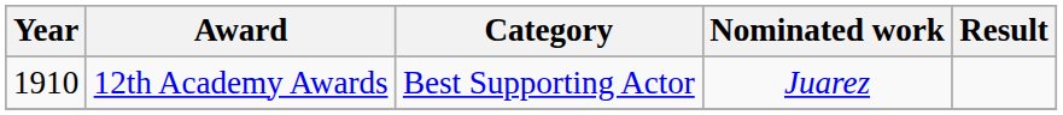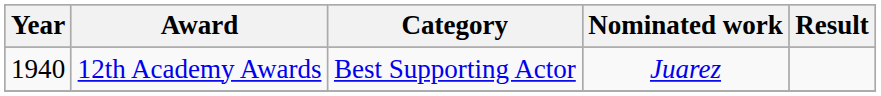 <table class="wikitable sortable plainrowheaders" style="text-align:center;">
 <tr>
 <th>Year</th>
 <th>Award</th>
 <th>Category</th>
 <th>Nominated work</th>
 <th>Result</th>
 </tr>
 <tr>
-<td>1910</td>
+<td>1940</td>
 <td><a href='#'>12th Academy Awards</a></td>
 <td><a href='#'>Best Supporting Actor</a></td>
 <td><em><a href='#'>Juarez</a></em></td>
 <td></td>
 </tr>
 <tr>
 </tr>
 </table>
